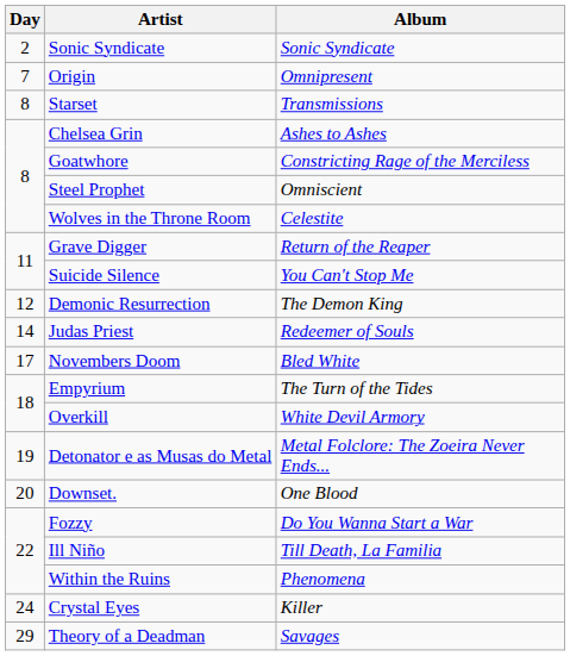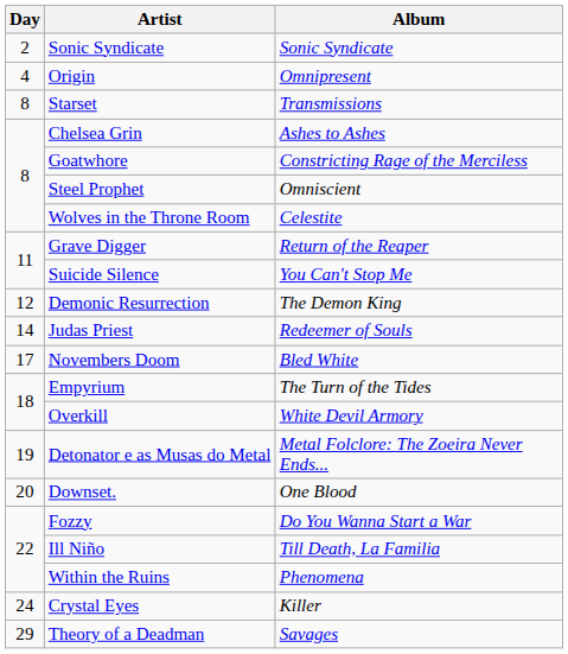 <table class="wikitable">
 <tr>
 <th style="width:20px;">Day</th>
 <th style="width:200px;">Artist</th>
 <th style="width:250px;">Album</th>
 </tr>
 <tr>
 <td style="text-align:center;">2</td>
 <td><a href='#'>Sonic Syndicate</a></td>
 <td><em><a href='#'>Sonic Syndicate</a></em></td>
 </tr>
 <tr>
-<td style="text-align:center;">7</td>
+<td style="text-align:center;">4</td>
 <td><a href='#'>Origin</a></td>
 <td><em><a href='#'>Omnipresent</a></em></td>
 </tr>
 <tr>
 <td style="text-align:center;">8</td>
 <td><a href='#'>Starset</a></td>
 <td><em><a href='#'>Transmissions</a></em></td>
 </tr>
 <tr>
 <td style="text-align:center;" rowspan="4">8</td>
 <td><a href='#'>Chelsea Grin</a></td>
 <td><em><a href='#'>Ashes to Ashes</a></em></td>
 </tr>
 <tr>
 <td><a href='#'>Goatwhore</a></td>
 <td><em><a href='#'>Constricting Rage of the Merciless</a></em></td>
 </tr>
 <tr>
 <td><a href='#'>Steel Prophet</a></td>
 <td><em>Omniscient</em></td>
 </tr>
 <tr>
 <td><a href='#'>Wolves in the Throne Room</a></td>
 <td><em><a href='#'>Celestite</a></em></td>
 </tr>
 <tr>
 <td style="text-align:center;" rowspan="2">11</td>
 <td><a href='#'>Grave Digger</a></td>
 <td><em><a href='#'>Return of the Reaper</a></em></td>
 </tr>
 <tr>
 <td><a href='#'>Suicide Silence</a></td>
 <td><em><a href='#'>You Can't Stop Me</a></em></td>
 </tr>
 <tr>
 <td style="text-align:center;">12</td>
 <td><a href='#'>Demonic Resurrection</a></td>
 <td><em>The Demon King</em></td>
 </tr>
 <tr>
 <td style="text-align:center;">14</td>
 <td><a href='#'>Judas Priest</a></td>
 <td><em><a href='#'>Redeemer of Souls</a></em></td>
 </tr>
 <tr>
 <td style="text-align:center;">17</td>
 <td><a href='#'>Novembers Doom</a></td>
 <td><em><a href='#'>Bled White</a></em></td>
 </tr>
 <tr>
 <td style="text-align:center;" rowspan="2">18</td>
 <td><a href='#'>Empyrium</a></td>
 <td><em>The Turn of the Tides</em></td>
 </tr>
 <tr>
 <td><a href='#'>Overkill</a></td>
 <td><em><a href='#'>White Devil Armory</a></em></td>
 </tr>
 <tr>
 <td style="text-align:center;">19</td>
 <td><a href='#'>Detonator e as Musas do Metal</a></td>
 <td><em><a href='#'>Metal Folclore: The Zoeira Never Ends...</a></em></td>
 </tr>
 <tr>
 <td style="text-align:center;">20</td>
 <td><a href='#'>Downset.</a></td>
 <td><em>One Blood</em></td>
 </tr>
 <tr>
 <td style="text-align:center;" rowspan="3">22</td>
 <td><a href='#'>Fozzy</a></td>
 <td><em><a href='#'>Do You Wanna Start a War</a></em></td>
 </tr>
 <tr>
 <td><a href='#'>Ill Niño</a></td>
 <td><em><a href='#'>Till Death, La Familia</a></em></td>
 </tr>
 <tr>
 <td><a href='#'>Within the Ruins</a></td>
 <td><em><a href='#'>Phenomena</a></em></td>
 </tr>
 <tr>
 <td style="text-align:center;">24</td>
 <td><a href='#'>Crystal Eyes</a></td>
 <td><em>Killer</em></td>
 </tr>
 <tr>
 <td style="text-align:center;">29</td>
 <td><a href='#'>Theory of a Deadman</a></td>
 <td><em><a href='#'>Savages</a></em></td>
 </tr>
 </table>
